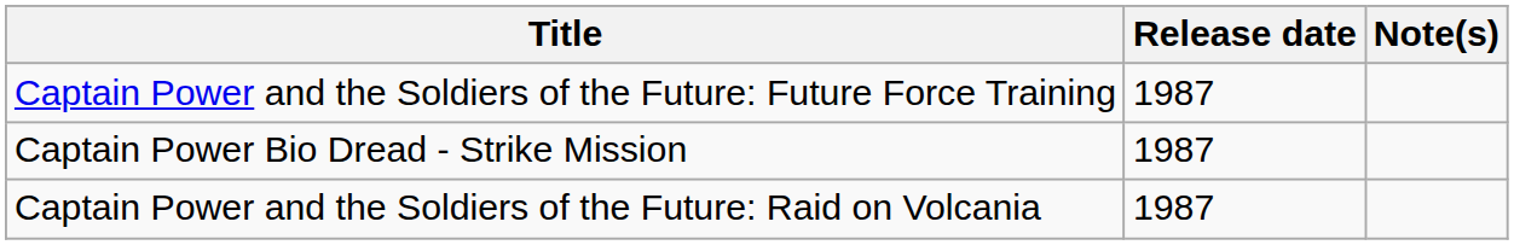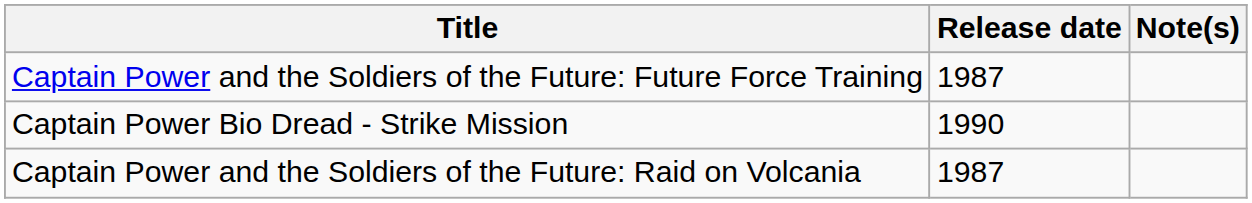 <table class="wikitable sortable">
 <tr>
 <th>Title</th>
 <th>Release date</th>
 <th>Note(s)</th>
 </tr>
 <tr>
 <td><a href='#'>Captain Power</a> and the Soldiers of the Future: Future Force Training</td>
 <td>1987</td>
 <td></td>
 </tr>
 <tr>
 <td>Captain Power Bio Dread - Strike Mission</td>
-<td>1987</td>
+<td>1990</td>
 <td></td>
 </tr>
 <tr>
 <td>Captain Power and the Soldiers of the Future: Raid on Volcania</td>
 <td>1987</td>
 <td></td>
 </tr>
 </table>
